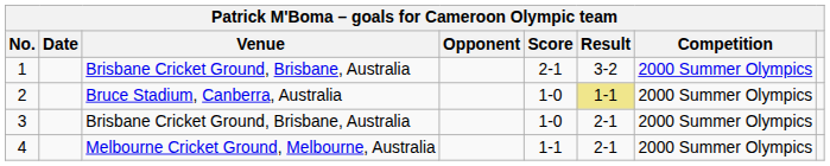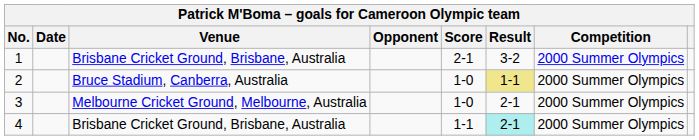 <table class="wikitable">
 <tr>
 <th colspan="8"><strong>Patrick M'Boma – goals for Cameroon Olympic team</strong></th>
 </tr>
 <tr>
 <th scope="col">No.</th>
 <th scope="col">Date</th>
 <th scope="col">Venue</th>
 <th scope="col">Opponent</th>
 <th scope="col">Score</th>
 <th scope="col">Result</th>
 <th scope="col">Competition</th>
 <th scope="col" class="unsortable"></th>
 </tr>
 <tr>
 <td style="text-align:center">1</td>
 <td></td>
 <td><a href='#'>Brisbane Cricket Ground</a>, <a href='#'>Brisbane</a>, Australia</td>
 <td></td>
 <td style="text-align:center">2-1</td>
 <td style="text-align:center">3-2</td>
 <td><a href='#'>2000 Summer Olympics</a></td>
 <td></td>
 </tr>
 <tr>
 <td style="text-align:center">2</td>
 <td></td>
 <td><a href='#'>Bruce Stadium</a>, <a href='#'>Canberra</a>, Australia</td>
 <td></td>
 <td style="text-align:center">1-0</td>
 <td style="background: khaki; text-align:center">1-1</td>
 <td>2000 Summer Olympics</td>
 <td></td>
 </tr>
 <tr>
 <td style="text-align:center">3</td>
 <td></td>
-<td>Brisbane Cricket Ground, Brisbane, Australia</td>
+<td><a href='#'>Melbourne Cricket Ground</a>, <a href='#'>Melbourne</a>, Australia</td>
 <td></td>
 <td style="text-align:center">1-0</td>
 <td style="text-align:center">2-1</td>
 <td>2000 Summer Olympics</td>
 <td></td>
 </tr>
 <tr>
 <td style="text-align:center">4</td>
 <td></td>
-<td><a href='#'>Melbourne Cricket Ground</a>, <a href='#'>Melbourne</a>, Australia</td>
+<td>Brisbane Cricket Ground, Brisbane, Australia</td>
 <td></td>
 <td style="text-align:center">1-1</td>
-<td style="text-align:center">2-1</td>
+<td style="background: paleturquoise; text-align:center">2-1</td>
 <td>2000 Summer Olympics</td>
 <td></td>
 </tr>
 </table>
